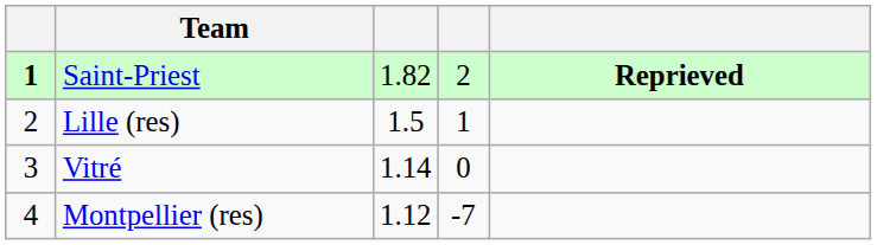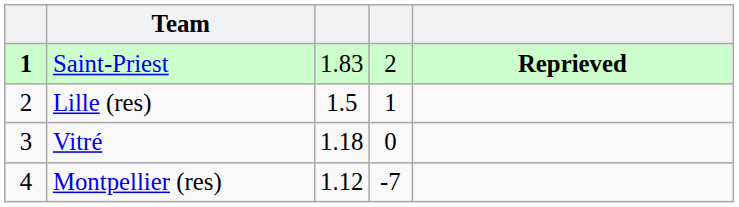 <table class="wikitable" style="text-align: center;">
 <tr>
 <th width=20></th>
 <th width=165>Team</th>
 <th width=20></th>
 <th width=20></th>
 <th width=200></th>
 </tr>
 <tr bgcolor=#ccffcc>
 <td><strong>1</strong></td>
 <td align=left><a href='#'>Saint-Priest</a></td>
-<td>1.82</td>
+<td>1.83</td>
 <td>2</td>
 <td><strong>Reprieved</strong></td>
 </tr>
 <tr>
 <td>2</td>
 <td align=left><a href='#'>Lille</a> (res)</td>
 <td>1.5</td>
 <td>1</td>
 <td></td>
 </tr>
 <tr>
 <td>3</td>
 <td align=left><a href='#'>Vitré</a></td>
-<td>1.14</td>
+<td>1.18</td>
 <td>0</td>
 <td></td>
 </tr>
 <tr>
 <td>4</td>
 <td align=left><a href='#'>Montpellier</a> (res)</td>
 <td>1.12</td>
 <td>-7</td>
 <td></td>
 </tr>
 </table>
